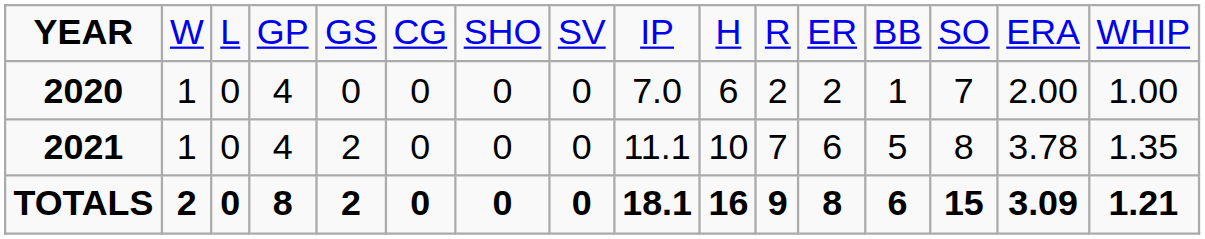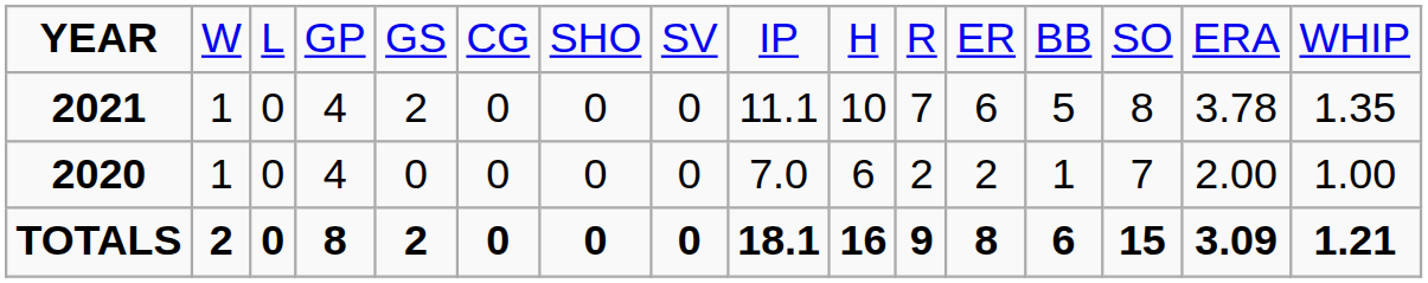 <table class="wikitable">
 <tr align=center>
 <td><strong>YEAR</strong></td>
 <td><a href='#'>W</a></td>
 <td><a href='#'>L</a></td>
 <td><a href='#'>GP</a></td>
 <td><a href='#'>GS</a></td>
 <td><a href='#'>CG</a></td>
 <td><a href='#'>SHO</a></td>
 <td><a href='#'>SV</a></td>
 <td><a href='#'>IP</a></td>
 <td><a href='#'>H</a></td>
 <td><a href='#'>R</a></td>
 <td><a href='#'>ER</a></td>
 <td><a href='#'>BB</a></td>
 <td><a href='#'>SO</a></td>
 <td><a href='#'>ERA</a></td>
 <td><a href='#'>WHIP</a></td>
 </tr>
 <tr align=center>
+<td><strong>2021</strong></td>
+<td>1</td>
+<td>0</td>
+<td>4</td>
+<td>2</td>
+<td>0</td>
+<td>0</td>
+<td>0</td>
+<td>11.1</td>
+<td>10</td>
+<td>7</td>
+<td>6</td>
+<td>5</td>
+<td>8</td>
+<td>3.78</td>
+<td>1.35</td>
+</tr>
+<tr align=center>
 <td><strong>2020</strong></td>
 <td>1</td>
 <td>0</td>
 <td>4</td>
 <td>0</td>
 <td>0</td>
 <td>0</td>
 <td>0</td>
 <td>7.0</td>
 <td>6</td>
 <td>2</td>
 <td>2</td>
 <td>1</td>
 <td>7</td>
 <td>2.00</td>
 <td>1.00</td>
-</tr>
-<tr align=center>
-<td><strong>2021</strong></td>
-<td>1</td>
-<td>0</td>
-<td>4</td>
-<td>2</td>
-<td>0</td>
-<td>0</td>
-<td>0</td>
-<td>11.1</td>
-<td>10</td>
-<td>7</td>
-<td>6</td>
-<td>5</td>
-<td>8</td>
-<td>3.78</td>
-<td>1.35</td>
 </tr>
 <tr align=center>
 <td><strong>TOTALS</strong></td>
 <td><strong>2</strong></td>
 <td><strong>0</strong></td>
 <td><strong>8</strong></td>
 <td><strong>2</strong></td>
 <td><strong>0</strong></td>
 <td><strong>0</strong></td>
 <td><strong>0</strong></td>
 <td><strong>18.1</strong></td>
 <td><strong>16</strong></td>
 <td><strong>9</strong></td>
 <td><strong>8</strong></td>
 <td><strong>6</strong></td>
 <td><strong>15</strong></td>
 <td><strong>3.09</strong></td>
 <td><strong>1.21</strong></td>
 </tr>
 </table>
